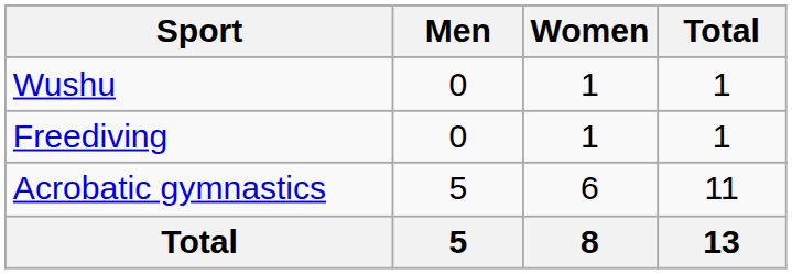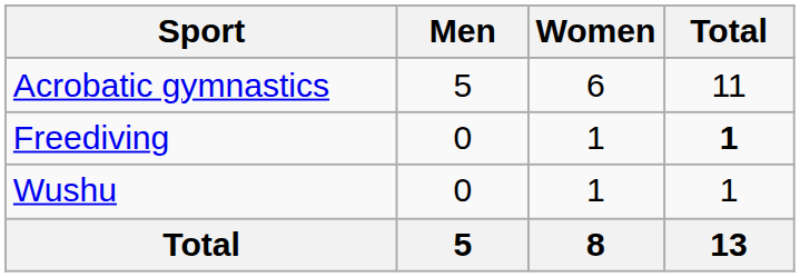 <table class="wikitable sortable" style="text-align:center;">
 <tr>
 <th width=180>Sport</th>
 <th width=55>Men</th>
 <th width=55>Women</th>
 <th width=55>Total</th>
 </tr>
 <tr>
-<td align=left><a href='#'>Wushu</a></td>
-<td>0</td>
-<td>1</td>
-<td>1</td>
+<td align=left><a href='#'>Acrobatic gymnastics</a></td>
+<td>5</td>
+<td>6</td>
+<td>11</td>
 </tr>
 <tr>
 <td align=left><a href='#'>Freediving</a></td>
 <td>0</td>
 <td>1</td>
-<td>1</td>
+<td><strong>1</strong></td>
 </tr>
 <tr>
-<td align=left><a href='#'>Acrobatic gymnastics</a></td>
-<td>5</td>
-<td>6</td>
-<td>11</td>
+<td align=left><a href='#'>Wushu</a></td>
+<td>0</td>
+<td>1</td>
+<td>1</td>
 </tr>
 <tr>
 <th>Total</th>
 <th>5</th>
 <th>8</th>
 <th>13</th>
 </tr>
 </table>
